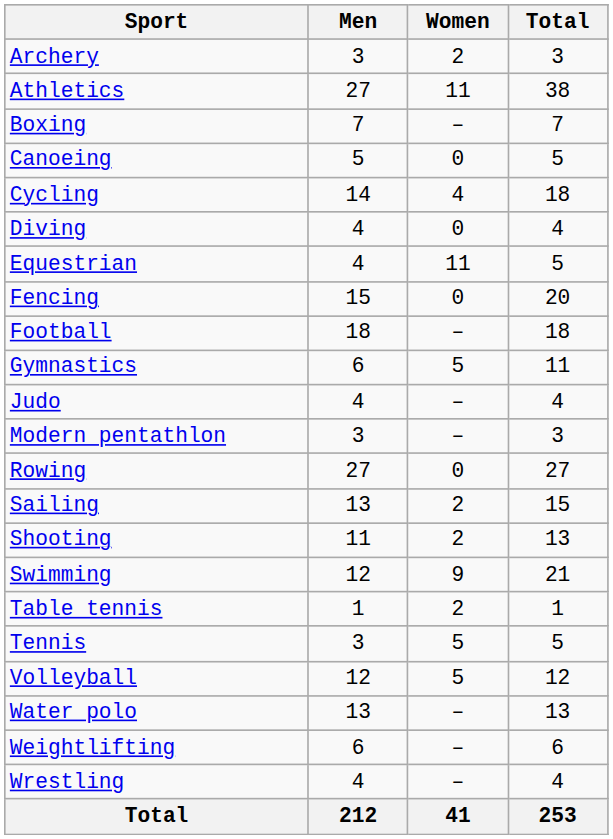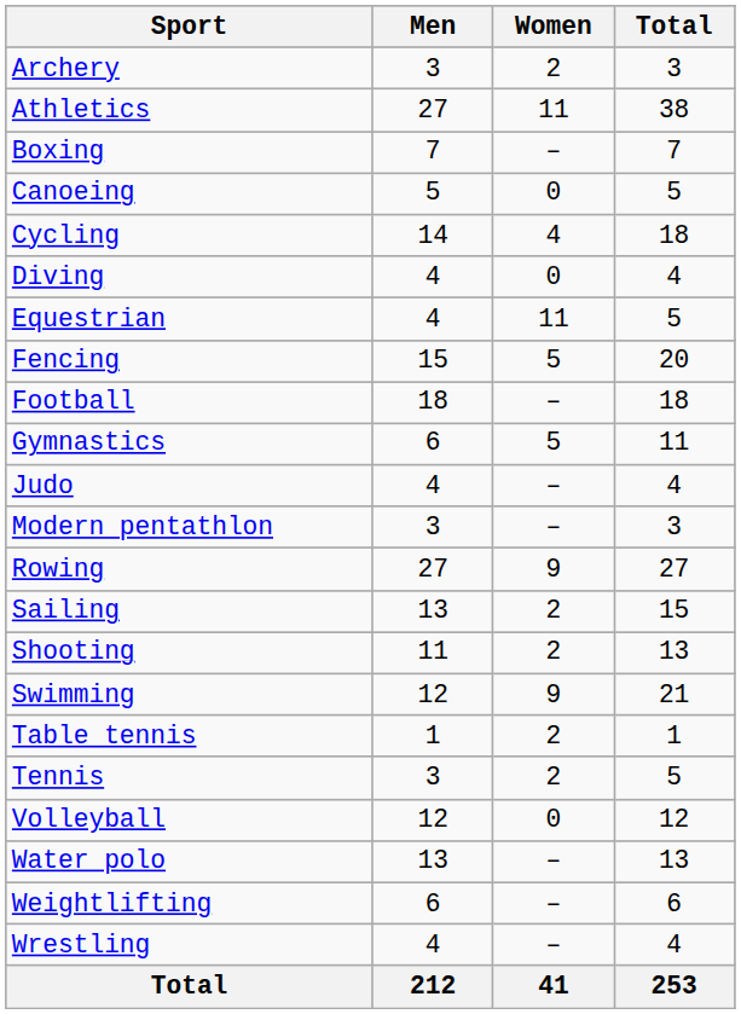 <table class="wikitable sortable" style="text-align:center;">
 <tr>
 <th width=180>Sport</th>
 <th width=55>Men</th>
 <th width=55>Women</th>
 <th width=55>Total</th>
 </tr>
 <tr>
 <td align=left><a href='#'>Archery</a></td>
 <td>3</td>
 <td>2</td>
 <td>3</td>
 </tr>
 <tr>
 <td align=left><a href='#'>Athletics</a></td>
 <td>27</td>
 <td>11</td>
 <td>38</td>
 </tr>
 <tr>
 <td align=left><a href='#'>Boxing</a></td>
 <td>7</td>
 <td>–</td>
 <td>7</td>
 </tr>
 <tr>
 <td align=left><a href='#'>Canoeing</a></td>
 <td>5</td>
 <td>0</td>
 <td>5</td>
 </tr>
 <tr>
 <td align=left><a href='#'>Cycling</a></td>
 <td>14</td>
 <td>4</td>
 <td>18</td>
 </tr>
 <tr>
 <td align=left><a href='#'>Diving</a></td>
 <td>4</td>
 <td>0</td>
 <td>4</td>
 </tr>
 <tr>
 <td align=left><a href='#'>Equestrian</a></td>
 <td>4</td>
 <td>11</td>
 <td>5</td>
 </tr>
 <tr>
 <td align=left><a href='#'>Fencing</a></td>
 <td>15</td>
-<td>0</td>
+<td>5</td>
 <td>20</td>
 </tr>
 <tr>
 <td align=left><a href='#'>Football</a></td>
 <td>18</td>
 <td>–</td>
 <td>18</td>
 </tr>
 <tr>
 <td align=left><a href='#'>Gymnastics</a></td>
 <td>6</td>
 <td>5</td>
 <td>11</td>
 </tr>
 <tr>
 <td align=left><a href='#'>Judo</a></td>
 <td>4</td>
 <td>–</td>
 <td>4</td>
 </tr>
 <tr>
 <td align=left><a href='#'>Modern pentathlon</a></td>
 <td>3</td>
 <td>–</td>
 <td>3</td>
 </tr>
 <tr>
 <td align=left><a href='#'>Rowing</a></td>
 <td>27</td>
-<td>0</td>
+<td>9</td>
 <td>27</td>
 </tr>
 <tr>
 <td align=left><a href='#'>Sailing</a></td>
 <td>13</td>
 <td>2</td>
 <td>15</td>
 </tr>
 <tr>
 <td align=left><a href='#'>Shooting</a></td>
 <td>11</td>
 <td>2</td>
 <td>13</td>
 </tr>
 <tr>
 <td align=left><a href='#'>Swimming</a></td>
 <td>12</td>
 <td>9</td>
 <td>21</td>
 </tr>
 <tr>
 <td align=left><a href='#'>Table tennis</a></td>
 <td>1</td>
 <td>2</td>
 <td>1</td>
 </tr>
 <tr>
 <td align=left><a href='#'>Tennis</a></td>
 <td>3</td>
-<td>5</td>
+<td>2</td>
 <td>5</td>
 </tr>
 <tr>
 <td align=left><a href='#'>Volleyball</a></td>
 <td>12</td>
-<td>5</td>
+<td>0</td>
 <td>12</td>
 </tr>
 <tr>
 <td align=left><a href='#'>Water polo</a></td>
 <td>13</td>
 <td>–</td>
 <td>13</td>
 </tr>
 <tr>
 <td align=left><a href='#'>Weightlifting</a></td>
 <td>6</td>
 <td>–</td>
 <td>6</td>
 </tr>
 <tr>
 <td align=left><a href='#'>Wrestling</a></td>
 <td>4</td>
 <td>–</td>
 <td>4</td>
 </tr>
 <tr>
 <th>Total</th>
 <th>212</th>
 <th>41</th>
 <th>253</th>
 </tr>
 </table>
